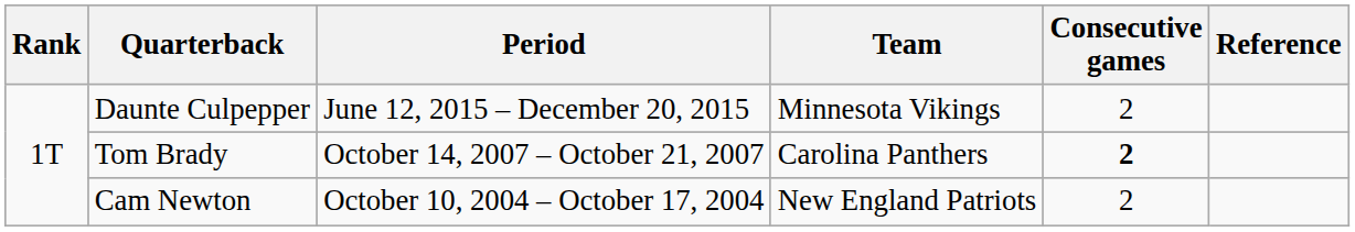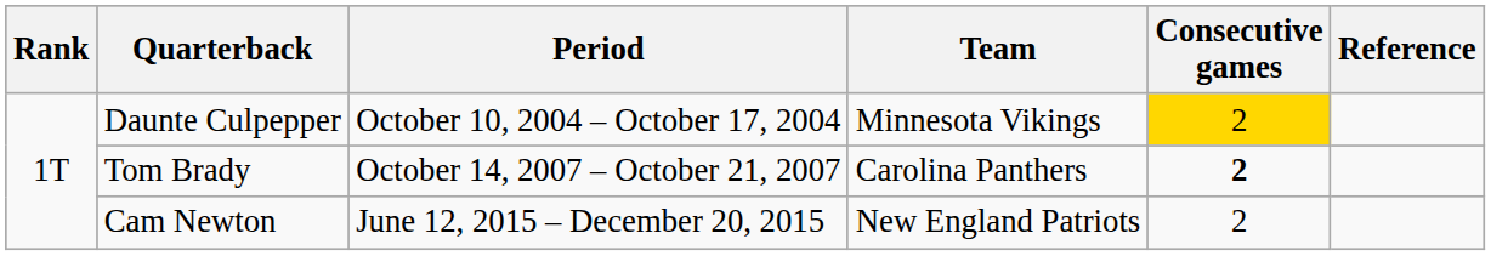 <table class="wikitable">
 <tr>
 <th>Rank</th>
 <th>Quarterback</th>
 <th>Period</th>
 <th>Team</th>
 <th>Consecutive<br>games</th>
 <th>Reference</th>
 </tr>
 <tr>
 <td style="text-align:center;" rowspan="3">1T</td>
 <td>Daunte Culpepper</td>
-<td>June 12, 2015 – December 20, 2015</td>
+<td>October 10, 2004 – October 17, 2004</td>
 <td>Minnesota Vikings</td>
-<td style="text-align:center;">2</td>
+<td style="background: gold; text-align:center;">2</td>
 <td style="text-align:center;"></td>
 </tr>
 <tr>
 <td>Tom Brady</td>
 <td>October 14, 2007 – October 21, 2007</td>
 <td>Carolina Panthers</td>
 <td style="text-align:center;"><strong>2</strong></td>
 <td style="text-align:center;"></td>
 </tr>
 <tr>
 <td>Cam Newton</td>
-<td>October 10, 2004 – October 17, 2004</td>
+<td>June 12, 2015 – December 20, 2015</td>
 <td>New England Patriots</td>
 <td style="text-align:center;">2</td>
 <td style="text-align:center;"></td>
 </tr>
 </table>
